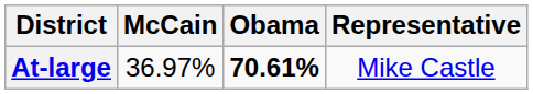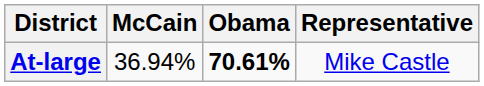 <table class=wikitable>
 <tr>
 <th>District</th>
 <th>McCain</th>
 <th>Obama</th>
 <th>Representative</th>
 </tr>
 <tr align=center>
 <th><a href='#'>At-large</a></th>
-<td>36.97%</td>
+<td>36.94%</td>
 <td><strong>70.61%</strong></td>
 <td><a href='#'>Mike Castle</a></td>
 </tr>
 </table>
